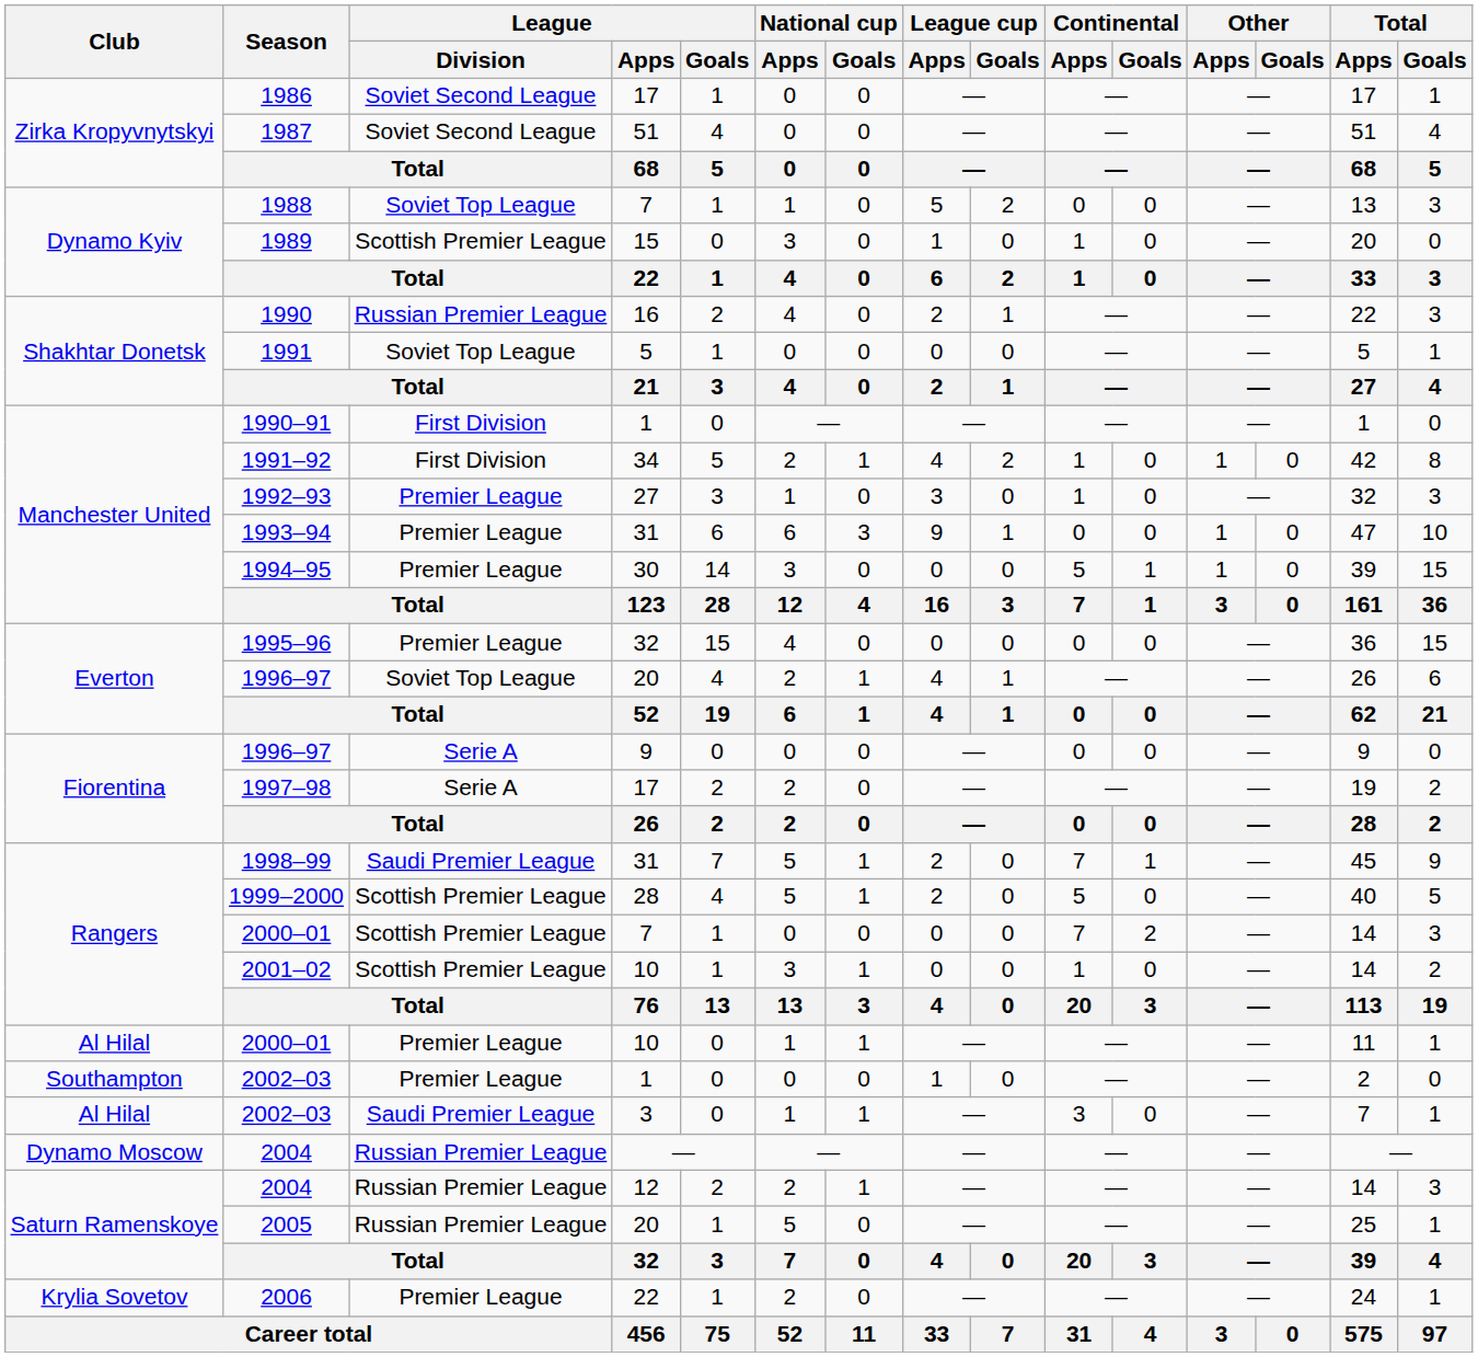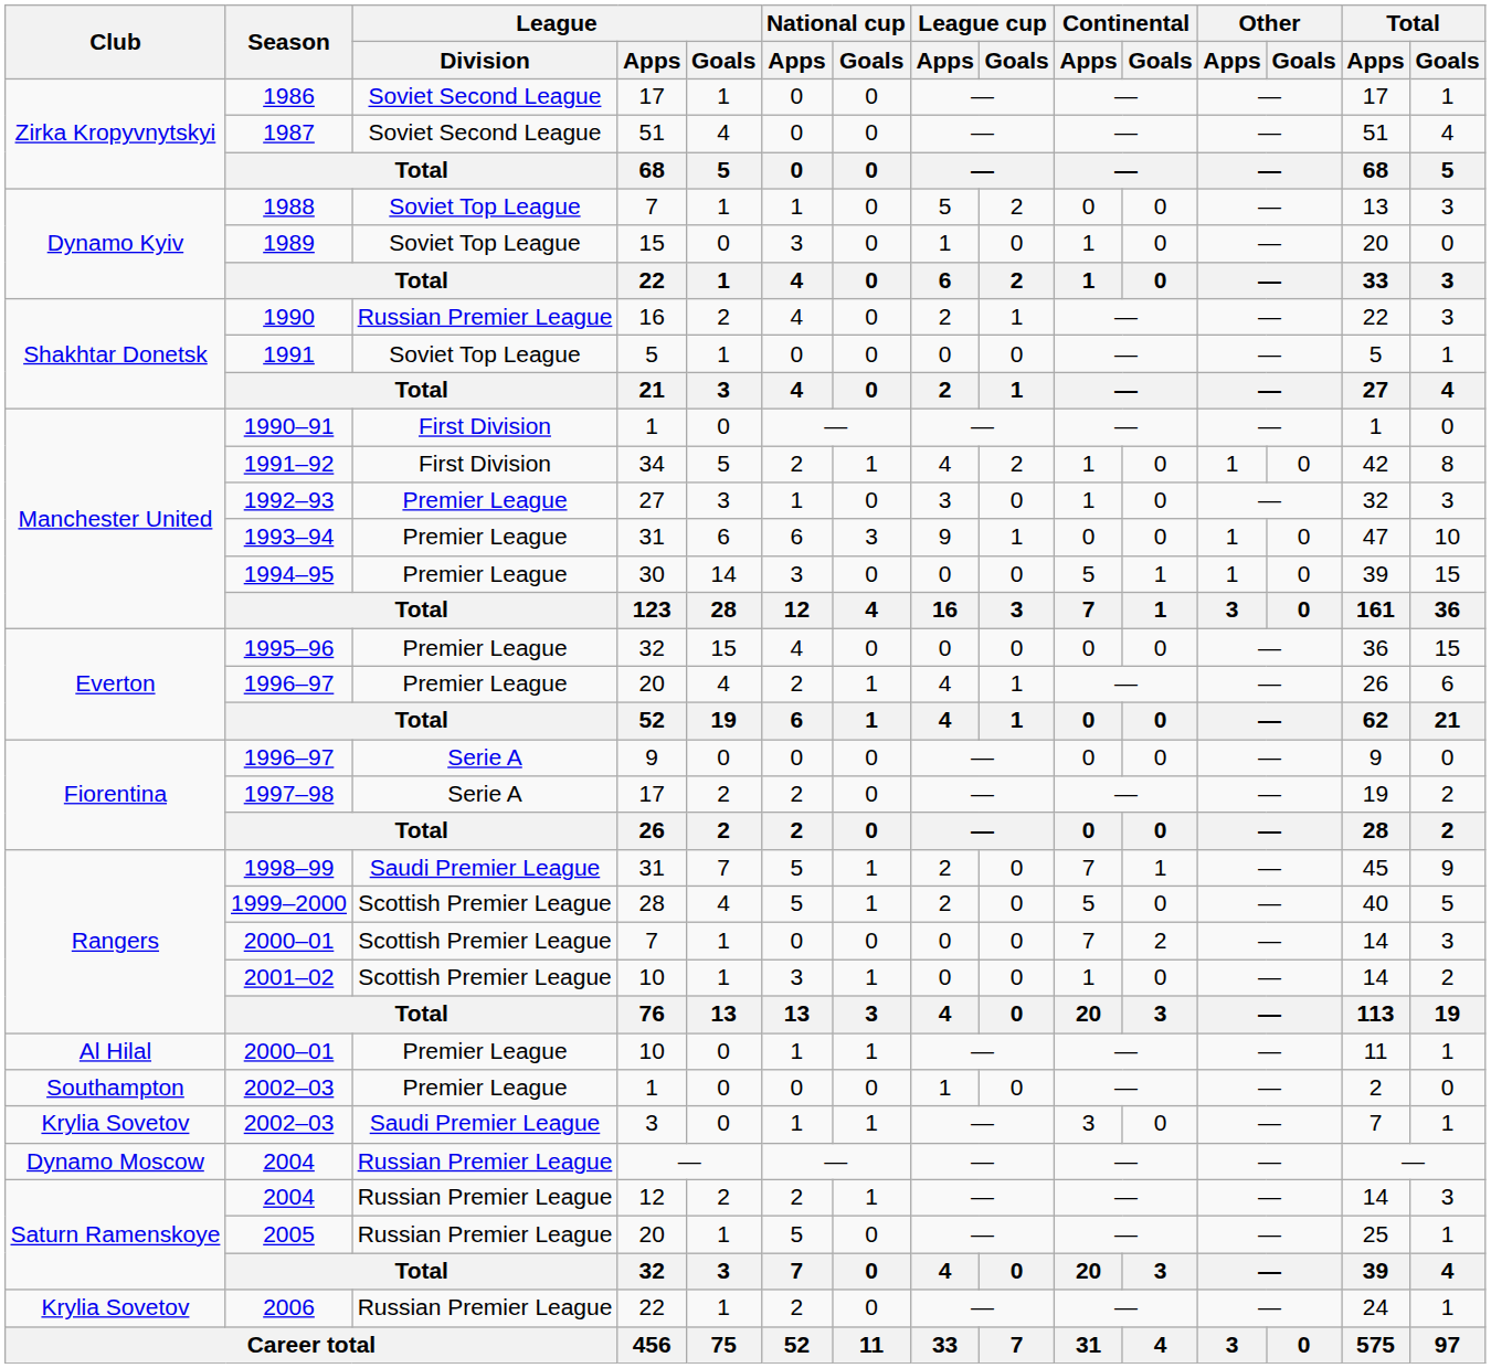 <table class="wikitable" style="text-align:center">
 <tr>
 <th rowspan="2">Club</th>
 <th rowspan="2">Season</th>
 <th colspan="3">League</th>
 <th colspan="2">National cup</th>
 <th colspan="2">League cup</th>
 <th colspan="2">Continental</th>
 <th colspan="2">Other</th>
 <th colspan="2">Total</th>
 </tr>
 <tr>
 <th>Division</th>
 <th>Apps</th>
 <th>Goals</th>
 <th>Apps</th>
 <th>Goals</th>
 <th>Apps</th>
 <th>Goals</th>
 <th>Apps</th>
 <th>Goals</th>
 <th>Apps</th>
 <th>Goals</th>
 <th>Apps</th>
 <th>Goals</th>
 </tr>
 <tr>
 <td rowspan="3"><a href='#'>Zirka Kropyvnytskyi</a></td>
 <td><a href='#'>1986</a></td>
 <td><a href='#'>Soviet Second League</a></td>
 <td>17</td>
 <td>1</td>
 <td>0</td>
 <td>0</td>
 <td colspan="2">—</td>
 <td colspan="2">—</td>
 <td colspan="2">—</td>
 <td>17</td>
 <td>1</td>
 </tr>
 <tr>
 <td><a href='#'>1987</a></td>
 <td>Soviet Second League</td>
 <td>51</td>
 <td>4</td>
 <td>0</td>
 <td>0</td>
 <td colspan="2">—</td>
 <td colspan="2">—</td>
 <td colspan="2">—</td>
 <td>51</td>
 <td>4</td>
 </tr>
 <tr>
 <th colspan="2">Total</th>
 <th>68</th>
 <th>5</th>
 <th>0</th>
 <th>0</th>
 <th colspan="2">—</th>
 <th colspan="2">—</th>
 <th colspan="2">—</th>
 <th>68</th>
 <th>5</th>
 </tr>
 <tr>
 <td rowspan="3"><a href='#'>Dynamo Kyiv</a></td>
 <td><a href='#'>1988</a></td>
 <td><a href='#'>Soviet Top League</a></td>
 <td>7</td>
 <td>1</td>
 <td>1</td>
 <td>0</td>
 <td>5</td>
 <td>2</td>
 <td>0</td>
 <td>0</td>
 <td colspan="2">—</td>
 <td>13</td>
 <td>3</td>
 </tr>
 <tr>
 <td><a href='#'>1989</a></td>
-<td>Scottish Premier League</td>
+<td>Soviet Top League</td>
 <td>15</td>
 <td>0</td>
 <td>3</td>
 <td>0</td>
 <td>1</td>
 <td>0</td>
 <td>1</td>
 <td>0</td>
 <td colspan="2">—</td>
 <td>20</td>
 <td>0</td>
 </tr>
 <tr>
 <th colspan="2">Total</th>
 <th>22</th>
 <th>1</th>
 <th>4</th>
 <th>0</th>
 <th>6</th>
 <th>2</th>
 <th>1</th>
 <th>0</th>
 <th colspan="2">—</th>
 <th>33</th>
 <th>3</th>
 </tr>
 <tr>
 <td rowspan="3"><a href='#'>Shakhtar Donetsk</a></td>
 <td><a href='#'>1990</a></td>
 <td><a href='#'>Russian Premier League</a></td>
 <td>16</td>
 <td>2</td>
 <td>4</td>
 <td>0</td>
 <td>2</td>
 <td>1</td>
 <td colspan="2">—</td>
 <td colspan="2">—</td>
 <td>22</td>
 <td>3</td>
 </tr>
 <tr>
 <td><a href='#'>1991</a></td>
 <td>Soviet Top League</td>
 <td>5</td>
 <td>1</td>
 <td>0</td>
 <td>0</td>
 <td>0</td>
 <td>0</td>
 <td colspan="2">—</td>
 <td colspan="2">—</td>
 <td>5</td>
 <td>1</td>
 </tr>
 <tr>
 <th colspan="2">Total</th>
 <th>21</th>
 <th>3</th>
 <th>4</th>
 <th>0</th>
 <th>2</th>
 <th>1</th>
 <th colspan="2">—</th>
 <th colspan="2">—</th>
 <th>27</th>
 <th>4</th>
 </tr>
 <tr>
 <td rowspan="6"><a href='#'>Manchester United</a></td>
 <td><a href='#'>1990–91</a></td>
 <td><a href='#'>First Division</a></td>
 <td>1</td>
 <td>0</td>
 <td colspan="2">—</td>
 <td colspan="2">—</td>
 <td colspan="2">—</td>
 <td colspan="2">—</td>
 <td>1</td>
 <td>0</td>
 </tr>
 <tr>
 <td><a href='#'>1991–92</a></td>
 <td>First Division</td>
 <td>34</td>
 <td>5</td>
 <td>2</td>
 <td>1</td>
 <td>4</td>
 <td>2</td>
 <td>1</td>
 <td>0</td>
 <td>1</td>
 <td>0</td>
 <td>42</td>
 <td>8</td>
 </tr>
 <tr>
 <td><a href='#'>1992–93</a></td>
 <td><a href='#'>Premier League</a></td>
 <td>27</td>
 <td>3</td>
 <td>1</td>
 <td>0</td>
 <td>3</td>
 <td>0</td>
 <td>1</td>
 <td>0</td>
 <td colspan="2">—</td>
 <td>32</td>
 <td>3</td>
 </tr>
 <tr>
 <td><a href='#'>1993–94</a></td>
 <td>Premier League</td>
 <td>31</td>
 <td>6</td>
 <td>6</td>
 <td>3</td>
 <td>9</td>
 <td>1</td>
 <td>0</td>
 <td>0</td>
 <td>1</td>
 <td>0</td>
 <td>47</td>
 <td>10</td>
 </tr>
 <tr>
 <td><a href='#'>1994–95</a></td>
 <td>Premier League</td>
 <td>30</td>
 <td>14</td>
 <td>3</td>
 <td>0</td>
 <td>0</td>
 <td>0</td>
 <td>5</td>
 <td>1</td>
 <td>1</td>
 <td>0</td>
 <td>39</td>
 <td>15</td>
 </tr>
 <tr>
 <th colspan="2">Total</th>
 <th>123</th>
 <th>28</th>
 <th>12</th>
 <th>4</th>
 <th>16</th>
 <th>3</th>
 <th>7</th>
 <th>1</th>
 <th>3</th>
 <th>0</th>
 <th>161</th>
 <th>36</th>
 </tr>
 <tr>
 <td rowspan="3"><a href='#'>Everton</a></td>
 <td><a href='#'>1995–96</a></td>
 <td>Premier League</td>
 <td>32</td>
 <td>15</td>
 <td>4</td>
 <td>0</td>
 <td>0</td>
 <td>0</td>
 <td>0</td>
 <td>0</td>
 <td colspan="2">—</td>
 <td>36</td>
 <td>15</td>
 </tr>
 <tr>
 <td><a href='#'>1996–97</a></td>
-<td>Soviet Top League</td>
+<td>Premier League</td>
 <td>20</td>
 <td>4</td>
 <td>2</td>
 <td>1</td>
 <td>4</td>
 <td>1</td>
 <td colspan="2">—</td>
 <td colspan="2">—</td>
 <td>26</td>
 <td>6</td>
 </tr>
 <tr>
 <th colspan="2">Total</th>
 <th>52</th>
 <th>19</th>
 <th>6</th>
 <th>1</th>
 <th>4</th>
 <th>1</th>
 <th>0</th>
 <th>0</th>
 <th colspan="2">—</th>
 <th>62</th>
 <th>21</th>
 </tr>
 <tr>
 <td rowspan="3"><a href='#'>Fiorentina</a></td>
 <td><a href='#'>1996–97</a></td>
 <td><a href='#'>Serie A</a></td>
 <td>9</td>
 <td>0</td>
 <td>0</td>
 <td>0</td>
 <td colspan="2">—</td>
 <td>0</td>
 <td>0</td>
 <td colspan="2">—</td>
 <td>9</td>
 <td>0</td>
 </tr>
 <tr>
 <td><a href='#'>1997–98</a></td>
 <td>Serie A</td>
 <td>17</td>
 <td>2</td>
 <td>2</td>
 <td>0</td>
 <td colspan="2">—</td>
 <td colspan="2">—</td>
 <td colspan="2">—</td>
 <td>19</td>
 <td>2</td>
 </tr>
 <tr>
 <th colspan="2">Total</th>
 <th>26</th>
 <th>2</th>
 <th>2</th>
 <th>0</th>
 <th colspan="2">—</th>
 <th>0</th>
 <th>0</th>
 <th colspan="2">—</th>
 <th>28</th>
 <th>2</th>
 </tr>
 <tr>
 <td rowspan="5"><a href='#'>Rangers</a></td>
 <td><a href='#'>1998–99</a></td>
 <td><a href='#'>Saudi Premier League</a></td>
 <td>31</td>
 <td>7</td>
 <td>5</td>
 <td>1</td>
 <td>2</td>
 <td>0</td>
 <td>7</td>
 <td>1</td>
 <td colspan="2">—</td>
 <td>45</td>
 <td>9</td>
 </tr>
 <tr>
 <td><a href='#'>1999–2000</a></td>
 <td>Scottish Premier League</td>
 <td>28</td>
 <td>4</td>
 <td>5</td>
 <td>1</td>
 <td>2</td>
 <td>0</td>
 <td>5</td>
 <td>0</td>
 <td colspan="2">—</td>
 <td>40</td>
 <td>5</td>
 </tr>
 <tr>
 <td><a href='#'>2000–01</a></td>
 <td>Scottish Premier League</td>
 <td>7</td>
 <td>1</td>
 <td>0</td>
 <td>0</td>
 <td>0</td>
 <td>0</td>
 <td>7</td>
 <td>2</td>
 <td colspan="2">—</td>
 <td>14</td>
 <td>3</td>
 </tr>
 <tr>
 <td><a href='#'>2001–02</a></td>
 <td>Scottish Premier League</td>
 <td>10</td>
 <td>1</td>
 <td>3</td>
 <td>1</td>
 <td>0</td>
 <td>0</td>
 <td>1</td>
 <td>0</td>
 <td colspan="2">—</td>
 <td>14</td>
 <td>2</td>
 </tr>
 <tr>
 <th colspan="2">Total</th>
 <th>76</th>
 <th>13</th>
 <th>13</th>
 <th>3</th>
 <th>4</th>
 <th>0</th>
 <th>20</th>
 <th>3</th>
 <th colspan="2">—</th>
 <th>113</th>
 <th>19</th>
 </tr>
 <tr>
 <td><a href='#'>Al Hilal</a></td>
 <td><a href='#'>2000–01</a></td>
 <td>Premier League</td>
 <td>10</td>
 <td>0</td>
 <td>1</td>
 <td>1</td>
 <td colspan="2">—</td>
 <td colspan="2">—</td>
 <td colspan="2">—</td>
 <td>11</td>
 <td>1</td>
 </tr>
 <tr>
 <td><a href='#'>Southampton</a></td>
 <td><a href='#'>2002–03</a></td>
 <td>Premier League</td>
 <td>1</td>
 <td>0</td>
 <td>0</td>
 <td>0</td>
 <td>1</td>
 <td>0</td>
 <td colspan="2">—</td>
 <td colspan="2">—</td>
 <td>2</td>
 <td>0</td>
 </tr>
 <tr>
-<td><a href='#'>Al Hilal</a></td>
+<td><a href='#'>Krylia Sovetov</a></td>
 <td><a href='#'>2002–03</a></td>
 <td><a href='#'>Saudi Premier League</a></td>
 <td>3</td>
 <td>0</td>
 <td>1</td>
 <td>1</td>
 <td colspan="2">—</td>
 <td>3</td>
 <td>0</td>
 <td colspan="2">—</td>
 <td>7</td>
 <td>1</td>
 </tr>
 <tr>
 <td><a href='#'>Dynamo Moscow</a></td>
 <td><a href='#'>2004</a></td>
 <td><a href='#'>Russian Premier League</a></td>
 <td colspan="2">—</td>
 <td colspan="2">—</td>
 <td colspan="2">—</td>
 <td colspan="2">—</td>
 <td colspan="2">—</td>
 <td colspan="2">—</td>
 </tr>
 <tr>
 <td rowspan="3"><a href='#'>Saturn Ramenskoye</a></td>
 <td><a href='#'>2004</a></td>
 <td>Russian Premier League</td>
 <td>12</td>
 <td>2</td>
 <td>2</td>
 <td>1</td>
 <td colspan="2">—</td>
 <td colspan="2">—</td>
 <td colspan="2">—</td>
 <td>14</td>
 <td>3</td>
 </tr>
 <tr>
 <td><a href='#'>2005</a></td>
 <td>Russian Premier League</td>
 <td>20</td>
 <td>1</td>
 <td>5</td>
 <td>0</td>
 <td colspan="2">—</td>
 <td colspan="2">—</td>
 <td colspan="2">—</td>
 <td>25</td>
 <td>1</td>
 </tr>
 <tr>
 <th colspan="2">Total</th>
 <th>32</th>
 <th>3</th>
 <th>7</th>
 <th>0</th>
 <th>4</th>
 <th>0</th>
 <th>20</th>
 <th>3</th>
 <th colspan="2">—</th>
 <th>39</th>
 <th>4</th>
 </tr>
 <tr>
 <td><a href='#'>Krylia Sovetov</a></td>
 <td><a href='#'>2006</a></td>
-<td>Premier League</td>
+<td>Russian Premier League</td>
 <td>22</td>
 <td>1</td>
 <td>2</td>
 <td>0</td>
 <td colspan="2">—</td>
 <td colspan="2">—</td>
 <td colspan="2">—</td>
 <td>24</td>
 <td>1</td>
 </tr>
 <tr>
 <th colspan="3">Career total</th>
 <th>456</th>
 <th>75</th>
 <th>52</th>
 <th>11</th>
 <th>33</th>
 <th>7</th>
 <th>31</th>
 <th>4</th>
 <th>3</th>
 <th>0</th>
 <th>575</th>
 <th>97</th>
 </tr>
 </table>
